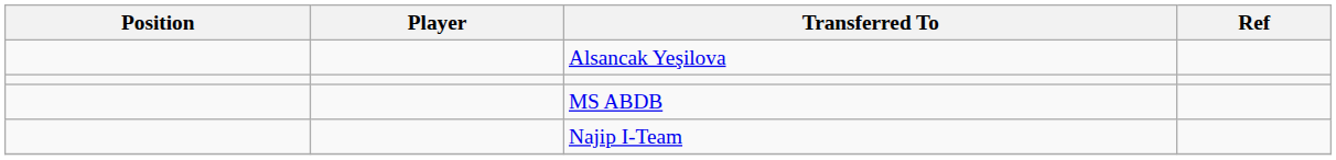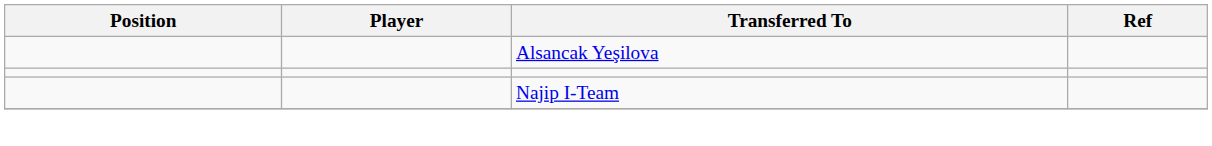 <table class="wikitable sortable" style="width:75%; text-align:center; font-size:95%; text-align:left;">
 <tr>
 <th><strong>Position</strong></th>
 <th><strong>Player</strong></th>
 <th><strong>Transferred To</strong></th>
 <th><strong>Ref</strong></th>
 </tr>
 <tr>
 <td></td>
 <td></td>
 <td> <a href='#'>Alsancak Yeşilova</a></td>
 <td></td>
 </tr>
 <tr>
 <td></td>
 <td></td>
 <td></td>
 <td></td>
 </tr>
 <tr>
 <td></td>
 <td></td>
-<td> <a href='#'>MS ABDB</a></td>
-<td></td>
-</tr>
-<tr>
-<td></td>
-<td></td>
 <td> <a href='#'>Najip I-Team</a></td>
 <td></td>
 </tr>
 <tr>
 </tr>
 </table>
